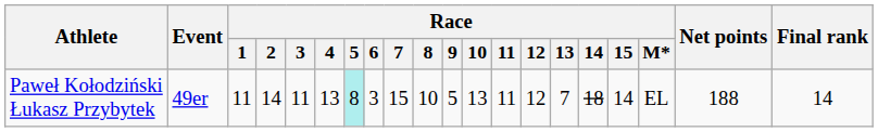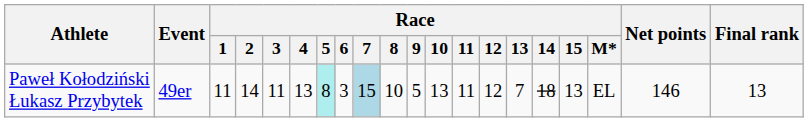 <table class="wikitable" style="font-size:90%">
 <tr>
 <th rowspan="2">Athlete</th>
 <th rowspan="2">Event</th>
 <th colspan=16>Race</th>
 <th rowspan=2>Net points</th>
 <th rowspan=2>Final rank</th>
 </tr>
 <tr style="font-size:95%">
 <th>1</th>
 <th>2</th>
 <th>3</th>
 <th>4</th>
 <th>5</th>
 <th>6</th>
 <th>7</th>
 <th>8</th>
 <th>9</th>
 <th>10</th>
 <th>11</th>
 <th>12</th>
 <th>13</th>
 <th>14</th>
 <th>15</th>
 <th>M*</th>
 </tr>
 <tr align=center>
 <td align=left><a href='#'>Paweł Kołodziński</a><br><a href='#'>Łukasz Przybytek</a></td>
 <td align=left><a href='#'>49er</a></td>
 <td>11</td>
 <td>14</td>
 <td>11</td>
 <td>13</td>
 <td style="background: paleturquoise;">8</td>
 <td>3</td>
-<td>15</td>
+<td style="background: lightblue;">15</td>
 <td>10</td>
 <td>5</td>
 <td>13</td>
 <td>11</td>
 <td>12</td>
 <td>7</td>
 <td><s>18</s></td>
-<td>14</td>
+<td>13</td>
 <td>EL</td>
-<td>188</td>
-<td>14</td>
+<td>146</td>
+<td>13</td>
 </tr>
 </table>
